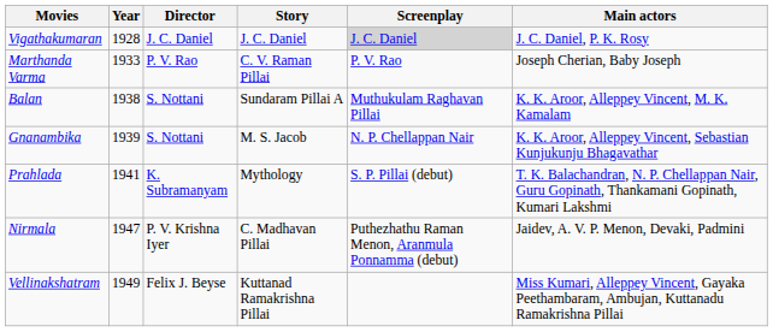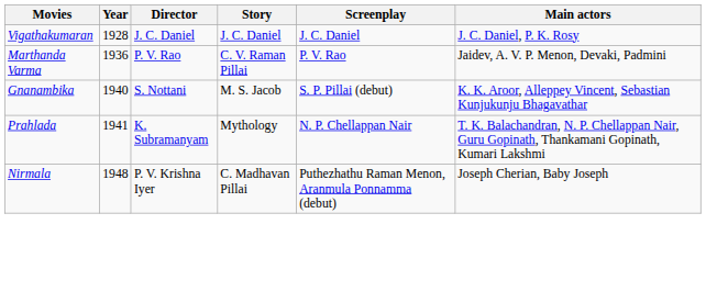 <table class ="wikitable sortable">
 <tr>
 <th>Movies</th>
 <th>Year</th>
 <th>Director</th>
 <th>Story</th>
 <th>Screenplay</th>
 <th>Main actors</th>
 </tr>
 <tr valign="top">
 <td><em><a href='#'>Vigathakumaran</a></em></td>
 <td>1928</td>
 <td><a href='#'>J. C. Daniel</a></td>
 <td><a href='#'>J. C. Daniel</a></td>
-<td style="background: lightgrey;"><a href='#'>J. C. Daniel</a></td>
+<td><a href='#'>J. C. Daniel</a></td>
 <td><a href='#'>J. C. Daniel</a>, <a href='#'>P. K. Rosy</a></td>
 </tr>
 <tr valign="top">
 <td><em><a href='#'>Marthanda Varma</a></em></td>
-<td>1933</td>
+<td>1936</td>
 <td><a href='#'>P. V. Rao</a></td>
 <td><a href='#'>C. V. Raman Pillai</a></td>
 <td><a href='#'>P. V. Rao</a></td>
-<td>Joseph Cherian, Baby Joseph</td>
-</tr>
-<tr valign="top">
-<td><em><a href='#'>Balan</a></em></td>
-<td>1938</td>
-<td><a href='#'>S. Nottani</a></td>
-<td>Sundaram Pillai A</td>
-<td><a href='#'>Muthukulam Raghavan Pillai</a></td>
-<td><a href='#'>K. K. Aroor</a>, <a href='#'>Alleppey Vincent</a>, <a href='#'>M. K. Kamalam</a></td>
+<td>Jaidev, A. V. P. Menon, Devaki, Padmini</td>
 </tr>
 <tr valign="top">
 <td><em><a href='#'>Gnanambika</a></em></td>
-<td>1939</td>
+<td>1940</td>
 <td><a href='#'>S. Nottani</a></td>
 <td>M. S. Jacob</td>
-<td><a href='#'>N. P. Chellappan Nair</a></td>
+<td><a href='#'>S. P. Pillai</a> (debut)</td>
 <td><a href='#'>K. K. Aroor</a>, <a href='#'>Alleppey Vincent</a>, <a href='#'>Sebastian Kunjukunju Bhagavathar</a></td>
 </tr>
 <tr valign="top">
 <td><em><a href='#'>Prahlada</a></em></td>
 <td>1941</td>
 <td><a href='#'>K. Subramanyam</a></td>
 <td>Mythology</td>
-<td><a href='#'>S. P. Pillai</a> (debut)</td>
+<td><a href='#'>N. P. Chellappan Nair</a></td>
 <td><a href='#'>T. K. Balachandran</a>, <a href='#'>N. P. Chellappan Nair</a>, <a href='#'>Guru Gopinath</a>, Thankamani Gopinath, Kumari Lakshmi</td>
 </tr>
 <tr valign="top">
 <td><em><a href='#'>Nirmala</a></em></td>
-<td>1947</td>
+<td>1948</td>
 <td>P. V. Krishna Iyer</td>
 <td>C. Madhavan Pillai</td>
 <td>Puthezhathu Raman Menon, <a href='#'>Aranmula Ponnamma</a> (debut)</td>
-<td>Jaidev, A. V. P. Menon, Devaki, Padmini</td>
-</tr>
-<tr valign="top">
-<td><em><a href='#'>Vellinakshatram</a></em></td>
-<td>1949</td>
-<td>Felix J. Beyse</td>
-<td>Kuttanad Ramakrishna Pillai</td>
-<td></td>
-<td><a href='#'>Miss Kumari</a>, <a href='#'>Alleppey Vincent</a>, Gayaka Peethambaram, Ambujan, Kuttanadu Ramakrishna Pillai</td>
+<td>Joseph Cherian, Baby Joseph</td>
 </tr>
 </table>
